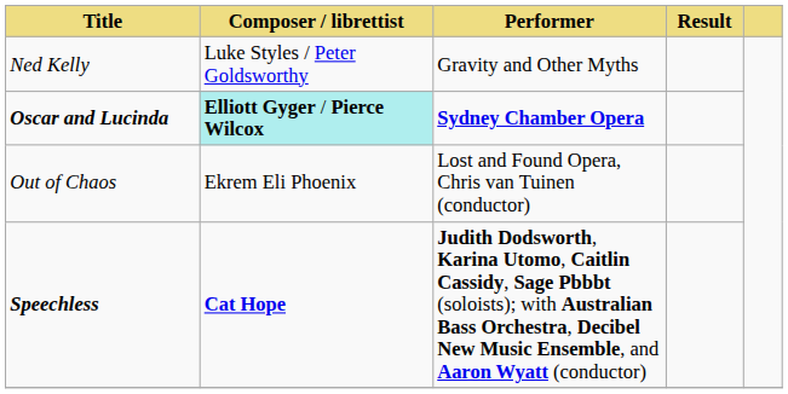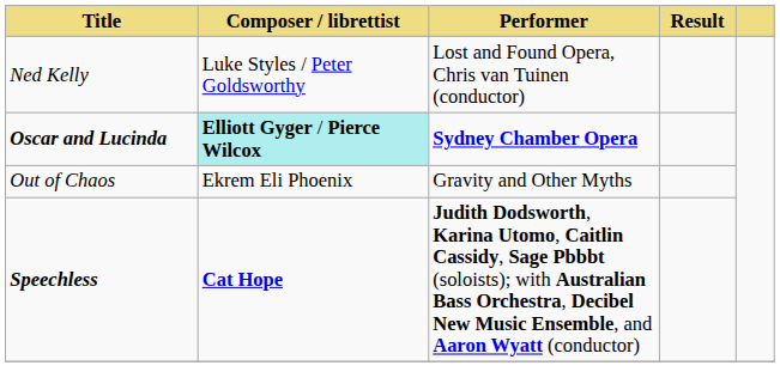 <table class="wikitable" width=100%>
 <tr>
 <th style="width:25%;background:#EEDD82;">Title</th>
 <th style="width:30%;background:#EEDD82;">Composer / librettist</th>
 <th style="width:30%;background:#EEDD82;">Performer</th>
 <th style="width:10%;background:#EEDD82;">Result</th>
 <th style="width:5%;background:#EEDD82;"></th>
 </tr>
 <tr>
 <td><em>Ned Kelly</em></td>
 <td>Luke Styles / <a href='#'>Peter Goldsworthy</a></td>
-<td>Gravity and Other Myths</td>
+<td>Lost and Found Opera, Chris van Tuinen (conductor)</td>
 <td></td>
 <td rowspan="4"></td>
 </tr>
 <tr>
 <td><strong><em>Oscar and Lucinda</em></strong></td>
 <td style="background: paleturquoise;"><strong>Elliott Gyger</strong> / <strong>Pierce Wilcox</strong></td>
 <td><strong><a href='#'>Sydney Chamber Opera</a></strong></td>
 <td></td>
 </tr>
 <tr>
 <td><em>Out of Chaos</em></td>
 <td>Ekrem Eli Phoenix</td>
-<td>Lost and Found Opera, Chris van Tuinen (conductor)</td>
+<td>Gravity and Other Myths</td>
 <td></td>
 </tr>
 <tr>
 <td><strong><em>Speechless</em></strong></td>
 <td><strong><a href='#'>Cat Hope</a></strong></td>
 <td><strong>Judith Dodsworth</strong>, <strong>Karina Utomo</strong>, <strong>Caitlin Cassidy</strong>, <strong>Sage Pbbbt</strong> (soloists); with <strong>Australian Bass Orchestra</strong>, <strong>Decibel New Music Ensemble</strong>, and <strong><a href='#'>Aaron Wyatt</a></strong> (conductor)</td>
 <td></td>
 </tr>
 <tr>
 </tr>
 </table>
